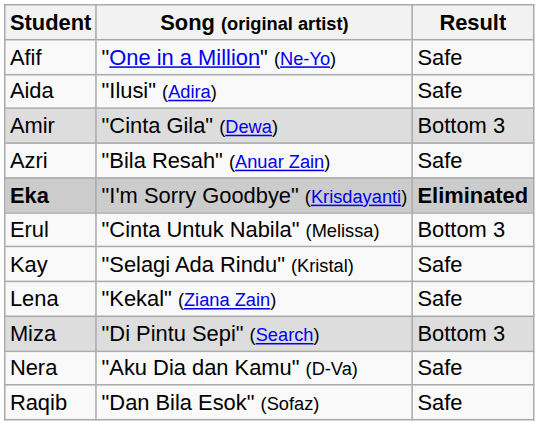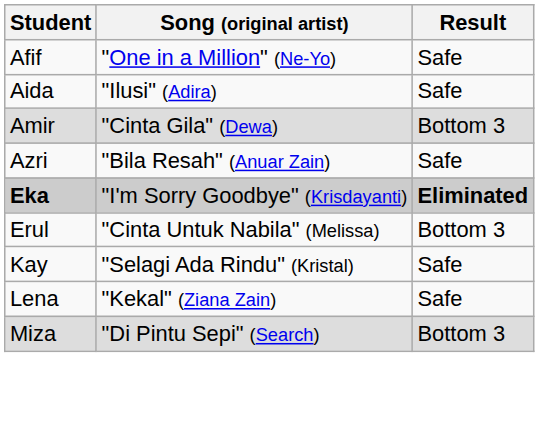 <table class="wikitable" style="font-size:90%;">
 <tr>
 <th>Student</th>
 <th>Song <small>(original artist)</small></th>
 <th>Result</th>
 </tr>
 <tr>
 <td>Afif</td>
 <td>"<a href='#'>One in a Million</a>" <small>(<a href='#'>Ne-Yo</a>)</small></td>
 <td>Safe</td>
 </tr>
 <tr>
 <td>Aida</td>
 <td>"Ilusi" <small>(<a href='#'>Adira</a>)</small></td>
 <td>Safe</td>
 </tr>
 <tr style="background:#ddd;">
 <td>Amir</td>
 <td>"Cinta Gila" <small>(<a href='#'>Dewa</a>)</small></td>
 <td>Bottom 3</td>
 </tr>
 <tr>
 <td>Azri</td>
 <td>"Bila Resah" <small>(<a href='#'>Anuar Zain</a>)</small></td>
 <td>Safe</td>
 </tr>
 <tr style="background:#ccc;">
 <td><strong> Eka</strong></td>
 <td>"I'm Sorry Goodbye" <small>(<a href='#'>Krisdayanti</a>)</small></td>
 <td><strong>Eliminated</strong></td>
 </tr>
 <tr>
 <td>Erul</td>
 <td>"Cinta Untuk Nabila" <small>(Melissa)</small></td>
 <td>Bottom 3</td>
 </tr>
 <tr>
 <td>Kay</td>
 <td>"Selagi Ada Rindu" <small>(Kristal)</small></td>
 <td>Safe</td>
 </tr>
 <tr>
 <td>Lena</td>
 <td>"Kekal" <small>(<a href='#'>Ziana Zain</a>)</small></td>
 <td>Safe</td>
 </tr>
 <tr style="background:#ddd;">
 <td>Miza</td>
 <td>"Di Pintu Sepi" <small>(<a href='#'>Search</a>)</small></td>
 <td>Bottom 3</td>
 </tr>
-<tr>
-<td>Nera</td>
-<td>"Aku Dia dan Kamu" <small>(D-Va)</small></td>
-<td>Safe</td>
-</tr>
-<tr>
-<td>Raqib</td>
-<td>"Dan Bila Esok" <small>(Sofaz)</small></td>
-<td>Safe</td>
-</tr>
 </table>
